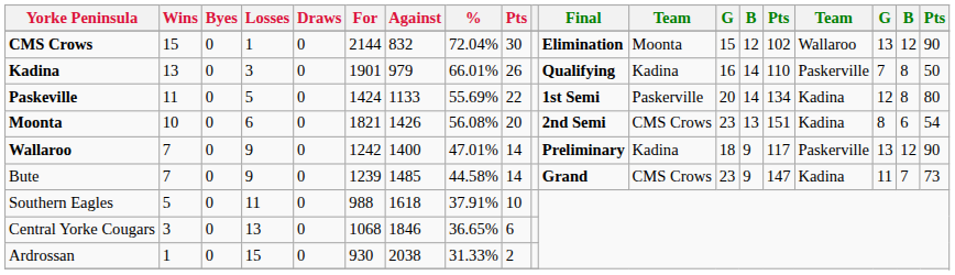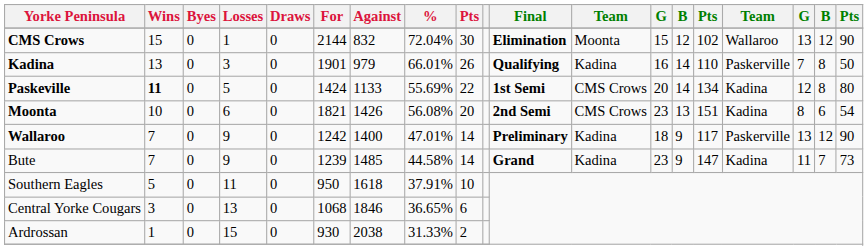 <table style="font-size: 85%; text-align: left;" class="wikitable">
 <tr>
 <th style="color:crimson">Yorke Peninsula</th>
 <th style="color:crimson">Wins</th>
 <th style="color:crimson">Byes</th>
 <th style="color:crimson">Losses</th>
 <th style="color:crimson">Draws</th>
 <th style="color:crimson">For</th>
 <th style="color:crimson">Against</th>
 <th style="color:crimson">%</th>
 <th style="color:crimson">Pts</th>
 <th></th>
 <th style="color:green">Final</th>
 <th style="color:green">Team</th>
 <th style="color:green">G</th>
 <th style="color:green">B</th>
 <th style="color:green">Pts</th>
 <th style="color:green">Team</th>
 <th style="color:green">G</th>
 <th style="color:green">B</th>
 <th style="color:green">Pts</th>
 </tr>
 <tr>
 </tr>
 <tr>
 </tr>
 <tr>
 <td><strong>	CMS Crows	</strong></td>
 <td>15</td>
 <td>0</td>
 <td>1</td>
 <td>0</td>
 <td>2144</td>
 <td>832</td>
 <td>72.04%</td>
 <td>30</td>
 <td></td>
 <td><strong>Elimination</strong></td>
 <td>Moonta</td>
 <td>15</td>
 <td>12</td>
 <td>102</td>
 <td>Wallaroo</td>
 <td>13</td>
 <td>12</td>
 <td>90</td>
 </tr>
 <tr>
 <td><strong>	Kadina	</strong></td>
 <td>13</td>
 <td>0</td>
 <td>3</td>
 <td>0</td>
 <td>1901</td>
 <td>979</td>
 <td>66.01%</td>
 <td>26</td>
 <td></td>
 <td><strong>Qualifying</strong></td>
 <td>Kadina</td>
 <td>16</td>
 <td>14</td>
 <td>110</td>
 <td>Paskerville</td>
 <td>7</td>
 <td>8</td>
 <td>50</td>
 </tr>
 <tr>
 <td><strong>	Paskeville	</strong></td>
-<td>11</td>
+<td><strong>11</strong></td>
 <td>0</td>
 <td>5</td>
 <td>0</td>
 <td>1424</td>
 <td>1133</td>
 <td>55.69%</td>
 <td>22</td>
 <td></td>
 <td><strong>1st Semi</strong></td>
-<td>Paskerville</td>
+<td>CMS Crows</td>
 <td>20</td>
 <td>14</td>
 <td>134</td>
 <td>Kadina</td>
 <td>12</td>
 <td>8</td>
 <td>80</td>
 </tr>
 <tr>
 <td><strong>	Moonta	</strong></td>
 <td>10</td>
 <td>0</td>
 <td>6</td>
 <td>0</td>
 <td>1821</td>
 <td>1426</td>
 <td>56.08%</td>
 <td>20</td>
 <td></td>
 <td><strong>2nd Semi</strong></td>
 <td>CMS Crows</td>
 <td>23</td>
 <td>13</td>
 <td>151</td>
 <td>Kadina</td>
 <td>8</td>
 <td>6</td>
 <td>54</td>
 </tr>
 <tr>
 <td><strong>	Wallaroo	</strong></td>
 <td>7</td>
 <td>0</td>
 <td>9</td>
 <td>0</td>
 <td>1242</td>
 <td>1400</td>
 <td>47.01%</td>
 <td>14</td>
 <td></td>
 <td><strong>Preliminary</strong></td>
 <td>Kadina</td>
 <td>18</td>
 <td>9</td>
 <td>117</td>
 <td>Paskerville</td>
 <td>13</td>
 <td>12</td>
 <td>90</td>
 </tr>
 <tr>
 <td>Bute</td>
 <td>7</td>
 <td>0</td>
 <td>9</td>
 <td>0</td>
 <td>1239</td>
 <td>1485</td>
 <td>44.58%</td>
 <td>14</td>
 <td></td>
 <td><strong>Grand</strong></td>
-<td>CMS Crows</td>
+<td>Kadina</td>
 <td>23</td>
 <td>9</td>
 <td>147</td>
 <td>Kadina</td>
 <td>11</td>
 <td>7</td>
 <td>73</td>
 </tr>
 <tr>
 <td>Southern Eagles</td>
 <td>5</td>
 <td>0</td>
 <td>11</td>
 <td>0</td>
-<td>988</td>
+<td>950</td>
 <td>1618</td>
 <td>37.91%</td>
 <td>10</td>
 <td></td>
 </tr>
 <tr>
 <td>Central Yorke Cougars</td>
 <td>3</td>
 <td>0</td>
 <td>13</td>
 <td>0</td>
 <td>1068</td>
 <td>1846</td>
 <td>36.65%</td>
 <td>6</td>
 <td></td>
 </tr>
 <tr>
 <td>Ardrossan</td>
 <td>1</td>
 <td>0</td>
 <td>15</td>
 <td>0</td>
 <td>930</td>
 <td>2038</td>
 <td>31.33%</td>
 <td>2</td>
 <td></td>
 </tr>
 <tr>
 </tr>
 </table>
